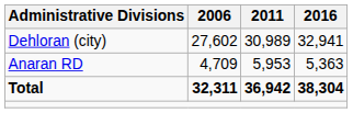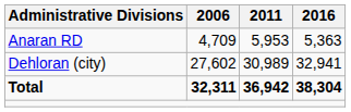 <table class="wikitable">
 <tr>
 <th>Administrative Divisions</th>
 <th>2006</th>
 <th>2011</th>
 <th>2016</th>
 </tr>
 <tr>
+<td><a href='#'>Anaran RD</a></td>
+<td style="text-align: right;">4,709</td>
+<td style="text-align: right;">5,953</td>
+<td style="text-align: right;">5,363</td>
+</tr>
+<tr>
 <td><a href='#'>Dehloran</a> (city)</td>
 <td style="text-align: right;">27,602</td>
 <td style="text-align: right;">30,989</td>
 <td style="text-align: right;">32,941</td>
-</tr>
-<tr>
-<td><a href='#'>Anaran RD</a></td>
-<td style="text-align: right;">4,709</td>
-<td style="text-align: right;">5,953</td>
-<td style="text-align: right;">5,363</td>
 </tr>
 <tr>
 <td><strong>Total</strong></td>
 <td style="text-align: right;"><strong>32,311</strong></td>
 <td style="text-align: right;"><strong>36,942</strong></td>
 <td style="text-align: right;"><strong>38,304</strong></td>
 </tr>
 <tr>
 <td colspan=4></td>
 </tr>
 </table>
